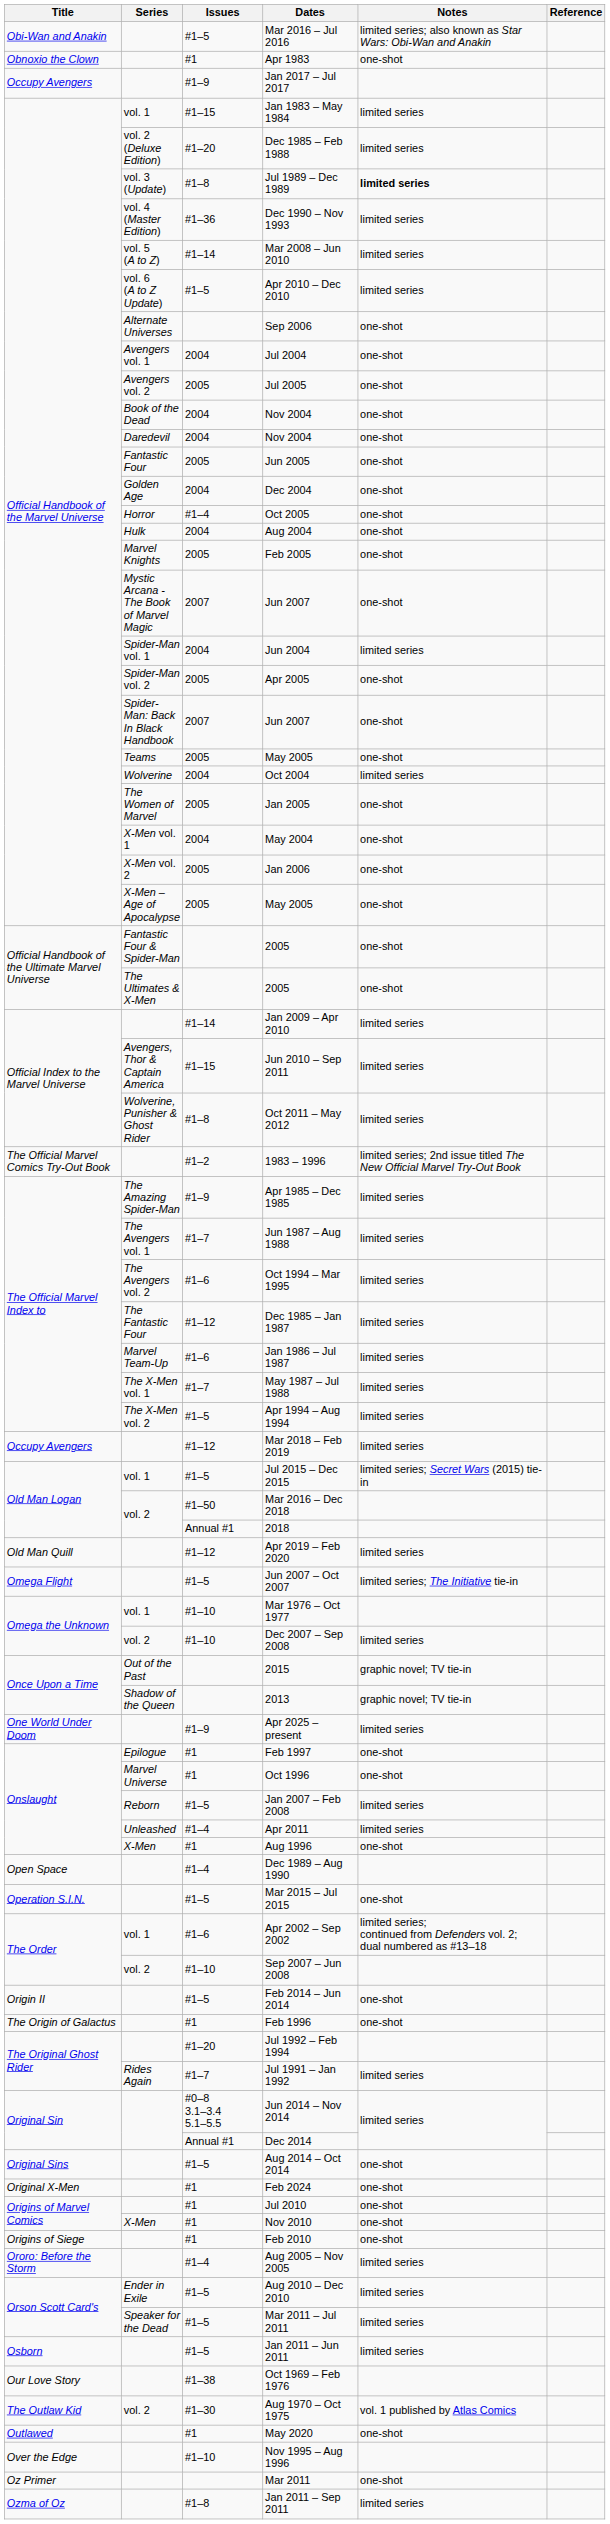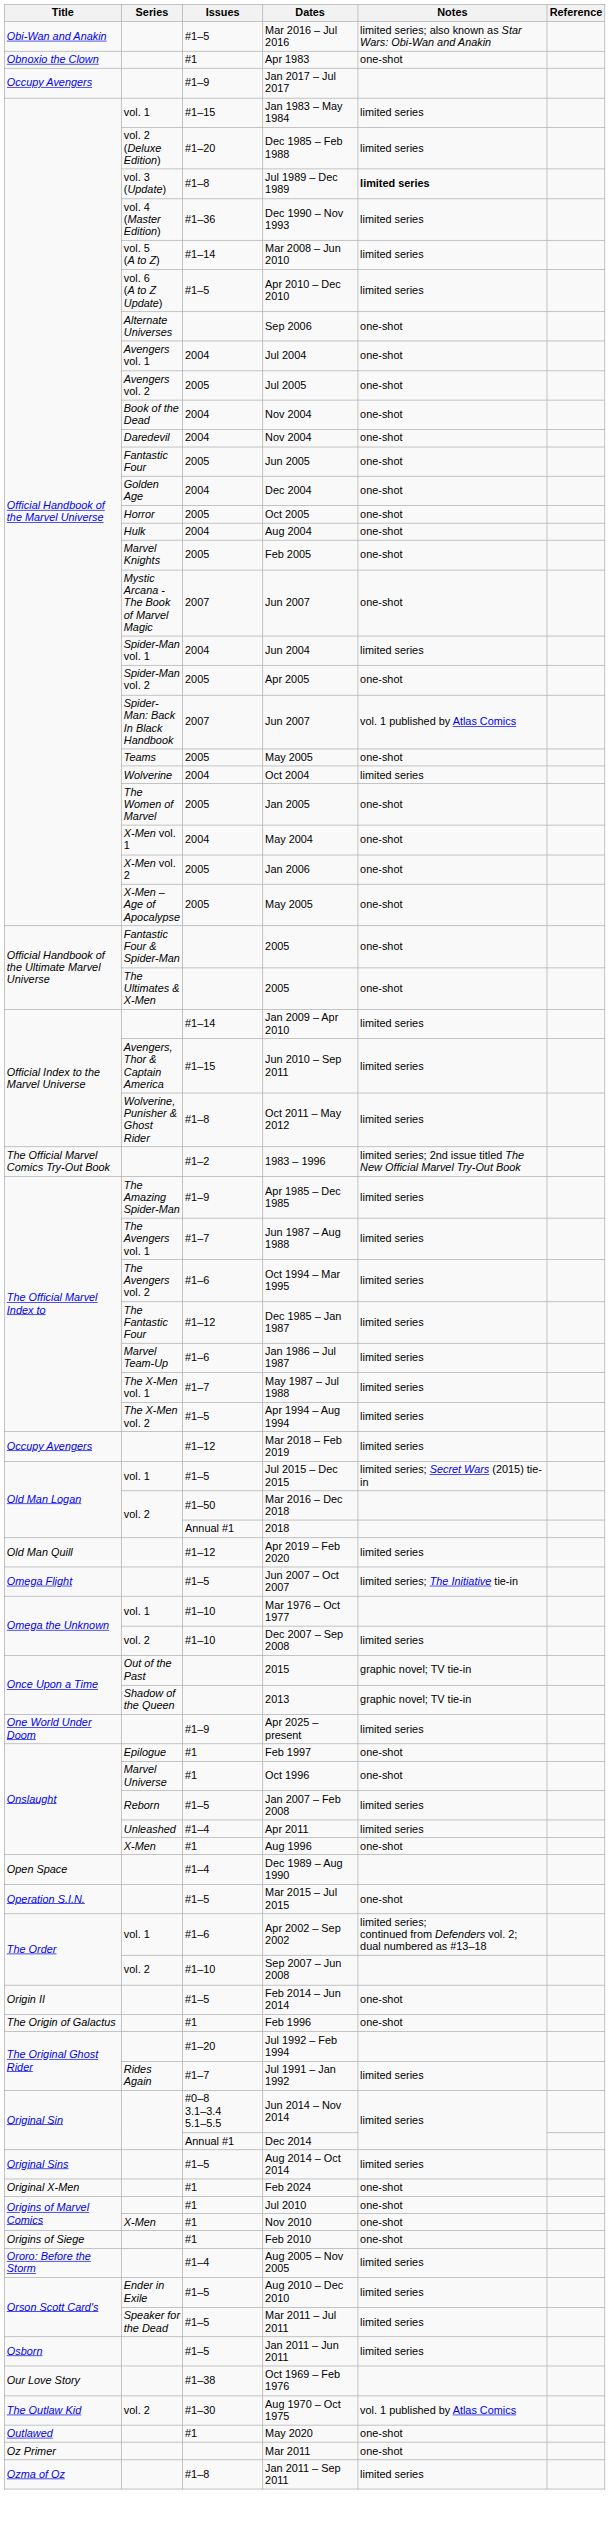 <table class="wikitable sortable" style="width:100%;">
 <tr>
 <th width=22%>Title</th>
 <th width=8%>Series</th>
 <th width=15%>Issues</th>
 <th width=18%>Dates</th>
 <th width=37%>Notes</th>
 <th>Reference</th>
 </tr>
 <tr>
 <td><em><a href='#'>Obi-Wan and Anakin</a></em></td>
 <td></td>
 <td>#1–5</td>
 <td>Mar 2016 – Jul 2016</td>
 <td>limited series; also known as <em>Star Wars: Obi-Wan and Anakin</em></td>
 <td></td>
 </tr>
 <tr>
 <td><em><a href='#'>Obnoxio the Clown</a></em></td>
 <td></td>
 <td>#1</td>
 <td>Apr 1983</td>
 <td>one-shot</td>
 <td></td>
 </tr>
 <tr>
 <td><em><a href='#'>Occupy Avengers</a></em></td>
 <td></td>
 <td>#1–9</td>
 <td>Jan 2017 – Jul 2017</td>
 <td></td>
 <td></td>
 </tr>
 <tr>
 <td rowspan="26"><em><a href='#'>Official Handbook of the Marvel Universe</a></em></td>
 <td>vol. 1</td>
 <td>#1–15</td>
 <td>Jan 1983 – May 1984</td>
 <td>limited series</td>
 <td></td>
 </tr>
 <tr>
 <td>vol. 2 <br>(<em>Deluxe Edition</em>)</td>
 <td>#1–20</td>
 <td>Dec 1985 – Feb 1988</td>
 <td>limited series</td>
 <td></td>
 </tr>
 <tr>
 <td>vol. 3 <br>(<em>Update</em>)</td>
 <td>#1–8</td>
 <td>Jul 1989 – Dec 1989</td>
 <td><strong>limited series</strong></td>
 <td></td>
 </tr>
 <tr>
 <td>vol. 4 <br>(<em>Master Edition</em>)</td>
 <td>#1–36</td>
 <td>Dec 1990 – Nov 1993</td>
 <td>limited series</td>
 <td></td>
 </tr>
 <tr>
 <td>vol. 5 <br>(<em>A to Z</em>)</td>
 <td>#1–14</td>
 <td>Mar 2008 – Jun 2010</td>
 <td>limited series</td>
 <td></td>
 </tr>
 <tr>
 <td>vol. 6 <br>(<em>A to Z Update</em>)</td>
 <td>#1–5</td>
 <td>Apr 2010 – Dec 2010</td>
 <td>limited series</td>
 <td></td>
 </tr>
 <tr>
 <td><em>Alternate Universes</em></td>
 <td></td>
 <td>Sep 2006</td>
 <td>one-shot</td>
 <td></td>
 </tr>
 <tr>
 <td><em>Avengers</em> vol. 1</td>
 <td>2004</td>
 <td>Jul 2004</td>
 <td>one-shot</td>
 <td></td>
 </tr>
 <tr>
 <td><em>Avengers</em>  vol. 2</td>
 <td>2005</td>
 <td>Jul 2005</td>
 <td>one-shot</td>
 <td></td>
 </tr>
 <tr>
 <td><em>Book of the Dead</em></td>
 <td>2004</td>
 <td>Nov 2004</td>
 <td>one-shot</td>
 <td></td>
 </tr>
 <tr>
 <td><em>Daredevil</em></td>
 <td>2004</td>
 <td>Nov 2004</td>
 <td>one-shot</td>
 <td></td>
 </tr>
 <tr>
 <td><em>Fantastic Four</em></td>
 <td>2005</td>
 <td>Jun 2005</td>
 <td>one-shot</td>
 <td></td>
 </tr>
 <tr>
 <td><em>Golden Age</em></td>
 <td>2004</td>
 <td>Dec 2004</td>
 <td>one-shot</td>
 <td></td>
 </tr>
 <tr>
 <td><em>Horror</em></td>
-<td>#1–4</td>
+<td>2005</td>
 <td>Oct 2005</td>
 <td>one-shot</td>
 <td></td>
 </tr>
 <tr>
 <td><em>Hulk</em></td>
 <td>2004</td>
 <td>Aug 2004</td>
 <td>one-shot</td>
 <td></td>
 </tr>
 <tr>
 <td><em>Marvel Knights</em></td>
 <td>2005</td>
 <td>Feb 2005</td>
 <td>one-shot</td>
 <td></td>
 </tr>
 <tr>
 <td><em>Mystic Arcana - The Book of Marvel Magic</em></td>
 <td>2007</td>
 <td>Jun 2007</td>
 <td>one-shot</td>
 <td></td>
 </tr>
 <tr>
 <td><em>Spider-Man</em> vol. 1</td>
 <td>2004</td>
 <td>Jun 2004</td>
 <td>limited series</td>
 <td></td>
 </tr>
 <tr>
 <td><em>Spider-Man</em> vol. 2</td>
 <td>2005</td>
 <td>Apr 2005</td>
 <td>one-shot</td>
 <td></td>
 </tr>
 <tr>
 <td><em>Spider-Man: Back In Black Handbook</em></td>
 <td>2007</td>
 <td>Jun 2007</td>
-<td>one-shot</td>
+<td>vol. 1 published by <a href='#'>Atlas Comics</a></td>
 <td></td>
 </tr>
 <tr>
 <td><em>Teams</em></td>
 <td>2005</td>
 <td>May 2005</td>
 <td>one-shot</td>
 <td></td>
 </tr>
 <tr>
 <td><em>Wolverine</em></td>
 <td>2004</td>
 <td>Oct 2004</td>
 <td>limited series</td>
 <td></td>
 </tr>
 <tr>
 <td><em>The Women of Marvel</em></td>
 <td>2005</td>
 <td>Jan 2005</td>
 <td>one-shot</td>
 <td></td>
 </tr>
 <tr>
 <td><em>X-Men</em> vol. 1</td>
 <td>2004</td>
 <td>May 2004</td>
 <td>one-shot</td>
 <td></td>
 </tr>
 <tr>
 <td><em>X-Men</em> vol. 2</td>
 <td>2005</td>
 <td>Jan 2006</td>
 <td>one-shot</td>
 <td></td>
 </tr>
 <tr>
 <td><em>X-Men – Age of Apocalypse</em></td>
 <td>2005</td>
 <td>May 2005</td>
 <td>one-shot</td>
 <td></td>
 </tr>
 <tr>
 <td rowspan="2"><em>Official Handbook of the Ultimate Marvel Universe</em></td>
 <td><em>Fantastic Four & Spider-Man</em></td>
 <td></td>
 <td>2005</td>
 <td>one-shot</td>
 <td></td>
 </tr>
 <tr>
 <td><em>The Ultimates & X-Men</em></td>
 <td></td>
 <td>2005</td>
 <td>one-shot</td>
 <td></td>
 </tr>
 <tr>
 <td rowspan="3"><em>Official Index to the Marvel Universe</em></td>
 <td></td>
 <td>#1–14</td>
 <td>Jan 2009 – Apr 2010</td>
 <td>limited series</td>
 <td></td>
 </tr>
 <tr>
 <td><em>Avengers, Thor & Captain America</em></td>
 <td>#1–15</td>
 <td>Jun 2010 – Sep 2011</td>
 <td>limited series</td>
 <td></td>
 </tr>
 <tr>
 <td><em>Wolverine, Punisher & Ghost Rider</em></td>
 <td>#1–8</td>
 <td>Oct 2011 – May 2012</td>
 <td>limited series</td>
 <td></td>
 </tr>
 <tr>
 <td><em>The Official Marvel Comics Try-Out Book</em></td>
 <td></td>
 <td>#1–2</td>
 <td>1983 – 1996</td>
 <td>limited series; 2nd issue titled <em>The New</em> <em>Official Marvel Try-Out Book</em></td>
 <td></td>
 </tr>
 <tr>
 <td rowspan="7"><em><a href='#'>The Official Marvel Index to</a></em></td>
 <td><em>The Amazing Spider-Man</em></td>
 <td>#1–9</td>
 <td>Apr 1985 – Dec 1985</td>
 <td>limited series</td>
 <td></td>
 </tr>
 <tr>
 <td><em>The Avengers</em> vol. 1</td>
 <td>#1–7</td>
 <td>Jun 1987 – Aug 1988</td>
 <td>limited series</td>
 <td></td>
 </tr>
 <tr>
 <td><em>The Avengers</em> vol. 2</td>
 <td>#1–6</td>
 <td>Oct 1994 – Mar 1995</td>
 <td>limited series</td>
 <td></td>
 </tr>
 <tr>
 <td><em>The Fantastic Four</em></td>
 <td>#1–12</td>
 <td>Dec 1985 – Jan 1987</td>
 <td>limited series</td>
 <td></td>
 </tr>
 <tr>
 <td><em>Marvel Team-Up</em></td>
 <td>#1–6</td>
 <td>Jan 1986 – Jul 1987</td>
 <td>limited series</td>
 <td></td>
 </tr>
 <tr>
 <td><em>The X-Men</em> vol. 1</td>
 <td>#1–7</td>
 <td>May 1987 – Jul 1988</td>
 <td>limited series</td>
 <td></td>
 </tr>
 <tr>
 <td><em>The X-Men</em> vol. 2</td>
 <td>#1–5</td>
 <td>Apr 1994 – Aug 1994</td>
 <td>limited series</td>
 <td></td>
 </tr>
 <tr>
 <td><em><a href='#'>Occupy Avengers</a></em></td>
 <td></td>
 <td>#1–12</td>
 <td>Mar 2018 – Feb 2019</td>
 <td>limited series</td>
 <td></td>
 </tr>
 <tr>
 <td rowspan="3"><em><a href='#'>Old Man Logan</a></em></td>
 <td>vol. 1</td>
 <td>#1–5</td>
 <td>Jul 2015 – Dec 2015</td>
 <td>limited series; <em><a href='#'>Secret Wars</a></em> (2015) tie-in</td>
 <td></td>
 </tr>
 <tr>
 <td rowspan="2">vol. 2</td>
 <td>#1–50</td>
 <td>Mar 2016 – Dec 2018</td>
 <td></td>
 <td></td>
 </tr>
 <tr>
 <td>Annual #1</td>
 <td>2018</td>
 <td></td>
 <td></td>
 </tr>
 <tr>
 <td><em>Old Man Quill</em></td>
 <td></td>
 <td>#1–12</td>
 <td>Apr 2019 – Feb 2020</td>
 <td>limited series</td>
 <td></td>
 </tr>
 <tr>
 <td><em><a href='#'>Omega Flight</a></em></td>
 <td></td>
 <td>#1–5</td>
 <td>Jun 2007 – Oct 2007</td>
 <td>limited series; <em><a href='#'>The Initiative</a></em> tie-in</td>
 <td></td>
 </tr>
 <tr>
 <td rowspan="2"><em><a href='#'>Omega the Unknown</a></em></td>
 <td>vol. 1</td>
 <td>#1–10</td>
 <td>Mar 1976 – Oct 1977</td>
 <td></td>
 <td></td>
 </tr>
 <tr>
 <td>vol. 2</td>
 <td>#1–10</td>
 <td>Dec 2007 – Sep 2008</td>
 <td>limited series</td>
 <td></td>
 </tr>
 <tr>
 <td rowspan="2"><em><a href='#'>Once Upon a Time</a></em></td>
 <td><em>Out of the Past</em></td>
 <td></td>
 <td>2015</td>
 <td>graphic novel; TV tie-in</td>
 <td></td>
 </tr>
 <tr>
 <td><em>Shadow of the Queen</em></td>
 <td></td>
 <td>2013</td>
 <td>graphic novel; TV tie-in</td>
 <td></td>
 </tr>
 <tr>
 <td><em><a href='#'>One World Under Doom</a></em></td>
 <td></td>
 <td>#1–9</td>
 <td>Apr 2025 – present</td>
 <td>limited series</td>
 <td></td>
 </tr>
 <tr>
 <td rowspan="5"><em><a href='#'>Onslaught</a></em></td>
 <td><em>Epilogue</em></td>
 <td>#1</td>
 <td>Feb 1997</td>
 <td>one-shot</td>
 <td></td>
 </tr>
 <tr>
 <td><em>Marvel Universe</em></td>
 <td>#1</td>
 <td>Oct 1996</td>
 <td>one-shot</td>
 <td></td>
 </tr>
 <tr>
 <td><em>Reborn</em></td>
 <td>#1–5</td>
 <td>Jan 2007 – Feb 2008</td>
 <td>limited series</td>
 <td></td>
 </tr>
 <tr>
 <td><em>Unleashed</em></td>
 <td>#1–4</td>
 <td>Apr 2011</td>
 <td>limited series</td>
 <td></td>
 </tr>
 <tr>
 <td><em>X-Men</em></td>
 <td>#1</td>
 <td>Aug 1996</td>
 <td>one-shot</td>
 <td></td>
 </tr>
 <tr>
 <td><em>Open Space</em></td>
 <td></td>
 <td>#1–4</td>
 <td>Dec 1989 – Aug 1990</td>
 <td></td>
 <td></td>
 </tr>
 <tr>
 <td><em><a href='#'>Operation S.I.N.</a></em></td>
 <td></td>
 <td>#1–5</td>
 <td>Mar 2015 – Jul 2015</td>
 <td>one-shot</td>
 <td></td>
 </tr>
 <tr>
 <td rowspan="2"><em><a href='#'>The Order</a></em></td>
 <td>vol. 1</td>
 <td>#1–6</td>
 <td>Apr 2002 – Sep 2002</td>
 <td>limited series;<br>continued from <em>Defenders</em> vol. 2; <br>dual numbered as #13–18</td>
 <td></td>
 </tr>
 <tr>
 <td>vol. 2</td>
 <td>#1–10</td>
 <td>Sep 2007 – Jun 2008</td>
 <td></td>
 <td></td>
 </tr>
 <tr>
 <td><em>Origin II</em></td>
 <td></td>
 <td>#1–5</td>
 <td>Feb 2014 – Jun 2014</td>
 <td>one-shot</td>
 <td></td>
 </tr>
 <tr>
 <td><em>The Origin of Galactus</em></td>
 <td></td>
 <td>#1</td>
 <td>Feb 1996</td>
 <td>one-shot</td>
 <td></td>
 </tr>
 <tr>
 <td rowspan="2"><em><a href='#'>The Original Ghost Rider</a></em></td>
 <td></td>
 <td>#1–20</td>
 <td>Jul 1992 – Feb 1994</td>
 <td></td>
 <td></td>
 </tr>
 <tr>
 <td><em>Rides Again</em></td>
 <td>#1–7</td>
 <td>Jul 1991 – Jan 1992</td>
 <td>limited series</td>
 <td></td>
 </tr>
 <tr>
 <td rowspan="2"><em><a href='#'>Original Sin</a></em></td>
 <td rowspan="2"></td>
 <td>#0–8<br>3.1–3.4<br>5.1–5.5</td>
 <td>Jun 2014 – Nov 2014</td>
 <td rowspan="2">limited series</td>
 <td></td>
 </tr>
 <tr>
 <td>Annual #1</td>
 <td>Dec 2014</td>
 <td></td>
 </tr>
 <tr>
 <td><em><a href='#'>Original Sins</a></em></td>
 <td></td>
 <td>#1–5</td>
 <td>Aug 2014 – Oct 2014</td>
-<td>one-shot</td>
+<td>limited series</td>
 <td></td>
 </tr>
 <tr>
 <td><em>Original X-Men</em></td>
 <td></td>
 <td>#1</td>
 <td>Feb 2024</td>
 <td>one-shot</td>
 <td></td>
 </tr>
 <tr>
 <td rowspan="2"><em><a href='#'>Origins of Marvel Comics</a></em></td>
 <td></td>
 <td>#1</td>
 <td>Jul 2010</td>
 <td>one-shot</td>
 <td></td>
 </tr>
 <tr>
 <td><em>X-Men</em></td>
 <td>#1</td>
 <td>Nov 2010</td>
 <td>one-shot</td>
 <td></td>
 </tr>
 <tr>
 <td><em>Origins of Siege</em></td>
 <td></td>
 <td>#1</td>
 <td>Feb 2010</td>
 <td>one-shot</td>
 <td></td>
 </tr>
 <tr>
 <td><em><a href='#'>Ororo: Before the Storm</a></em></td>
 <td></td>
 <td>#1–4</td>
 <td>Aug 2005 – Nov 2005</td>
 <td>limited series</td>
 <td></td>
 </tr>
 <tr>
 <td rowspan="2"><em><a href='#'>Orson Scott Card's</a></em></td>
 <td><em>Ender in Exile</em></td>
 <td>#1–5</td>
 <td>Aug 2010 – Dec 2010</td>
 <td>limited series</td>
 <td></td>
 </tr>
 <tr>
 <td><em>Speaker for the Dead</em></td>
 <td>#1–5</td>
 <td>Mar 2011 – Jul 2011</td>
 <td>limited series</td>
 <td></td>
 </tr>
 <tr>
 <td><em><a href='#'>Osborn</a></em></td>
 <td></td>
 <td>#1–5</td>
 <td>Jan 2011 – Jun 2011</td>
 <td>limited series</td>
 <td></td>
 </tr>
 <tr>
 <td><em>Our Love Story</em></td>
 <td></td>
 <td>#1–38</td>
 <td>Oct 1969 – Feb 1976</td>
 <td></td>
 <td></td>
 </tr>
 <tr>
 <td><em><a href='#'>The Outlaw Kid</a></em></td>
 <td>vol. 2</td>
 <td>#1–30</td>
 <td>Aug 1970 – Oct 1975</td>
 <td>vol. 1 published by <a href='#'>Atlas Comics</a></td>
 <td></td>
 </tr>
 <tr>
 <td><em><a href='#'>Outlawed</a></em></td>
 <td></td>
 <td>#1</td>
 <td>May 2020</td>
 <td>one-shot</td>
 <td></td>
 </tr>
 <tr>
-<td><em>Over the Edge</em></td>
-<td></td>
-<td>#1–10</td>
-<td>Nov 1995 – Aug 1996</td>
-<td></td>
-<td></td>
-</tr>
-<tr>
 <td><em>Oz Primer</em></td>
 <td></td>
 <td></td>
 <td>Mar 2011</td>
 <td>one-shot</td>
 <td></td>
 </tr>
 <tr>
 <td><em><a href='#'>Ozma of Oz</a></em></td>
 <td></td>
 <td>#1–8</td>
 <td>Jan 2011 – Sep 2011</td>
 <td>limited series</td>
 <td></td>
 </tr>
 </table>
